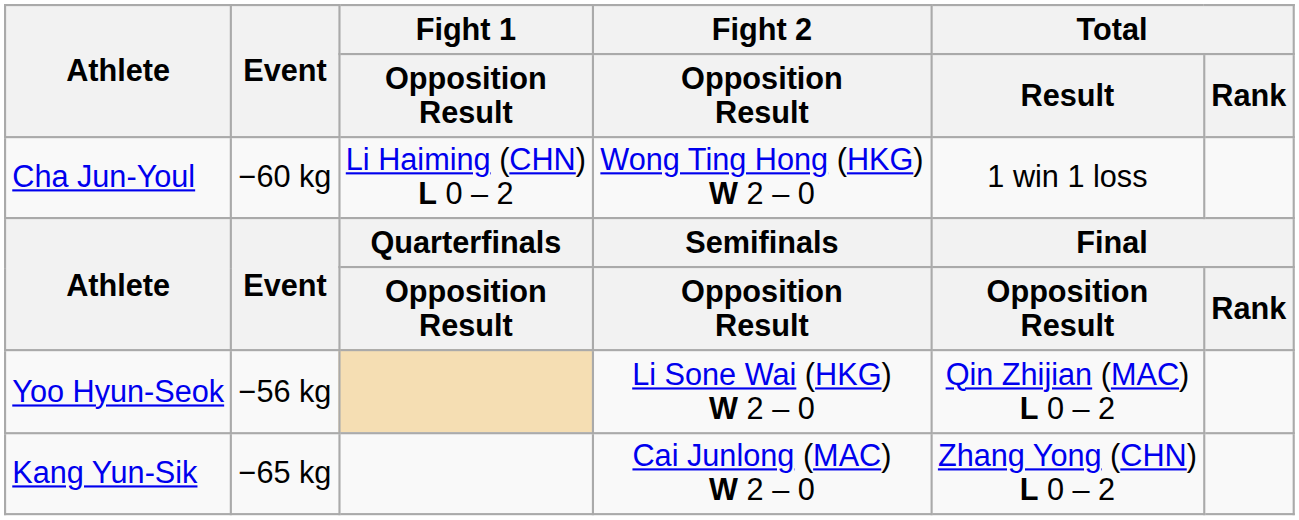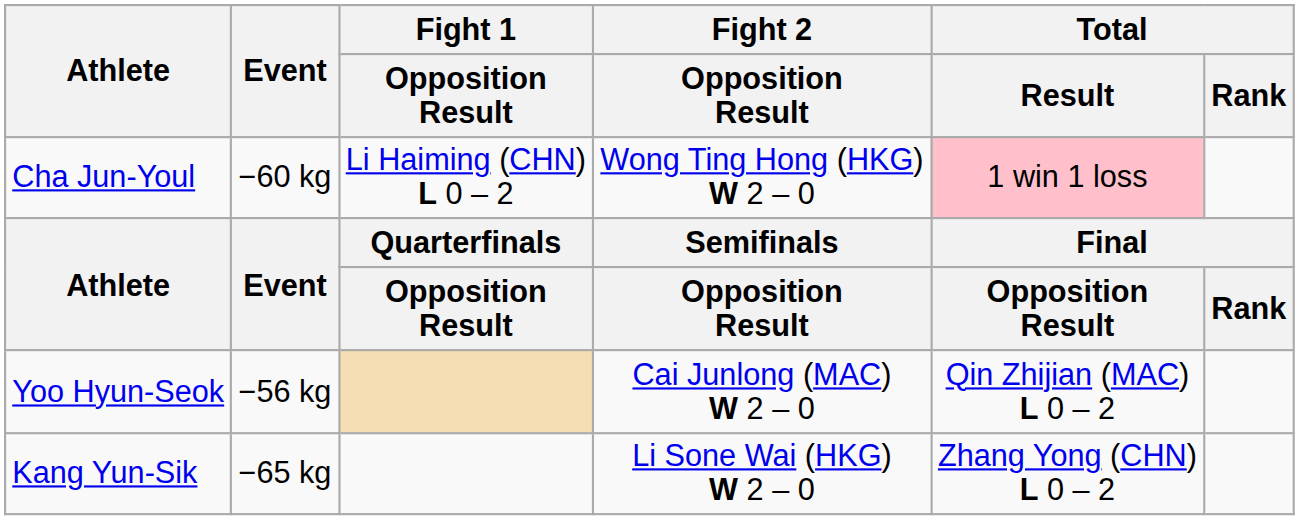 <table class="wikitable" style="font-size:90%">
 <tr>
 <th rowspan="2">Athlete</th>
 <th rowspan="2">Event</th>
 <th>Fight 1</th>
 <th>Fight 2</th>
 <th colspan="2">Total</th>
 </tr>
 <tr>
 <th>Opposition<br>Result</th>
 <th>Opposition<br>Result</th>
 <th>Result</th>
 <th>Rank</th>
 </tr>
 <tr>
 <td><a href='#'>Cha Jun-Youl</a></td>
 <td>−60 kg</td>
 <td align=center> <a href='#'>Li Haiming</a> <span>(<a href='#'>CHN</a>)</span><br><strong>L</strong> 0 – 2</td>
 <td align=center> <a href='#'>Wong Ting Hong</a> <span>(<a href='#'>HKG</a>)</span><br><strong>W</strong> 2 – 0</td>
-<td align=center>1 win 1 loss</td>
+<td align=center style="background: pink;">1 win 1 loss</td>
 <td align=center></td>
 </tr>
 <tr>
 <th rowspan="2">Athlete</th>
 <th rowspan="2">Event</th>
 <th>Quarterfinals</th>
 <th>Semifinals</th>
 <th colspan="2">Final</th>
 </tr>
 <tr>
 <th>Opposition<br>Result</th>
 <th>Opposition<br>Result</th>
 <th>Opposition<br>Result</th>
 <th>Rank</th>
 </tr>
 <tr>
 <td><a href='#'>Yoo Hyun-Seok</a></td>
 <td>−56 kg</td>
 <td bgcolor=wheat></td>
-<td align=center> <a href='#'>Li Sone Wai</a> <span>(<a href='#'>HKG</a>)</span><br><strong>W</strong> 2 – 0</td>
+<td align=center> <a href='#'>Cai Junlong</a> <span>(<a href='#'>MAC</a>)</span><br><strong>W</strong> 2 – 0</td>
 <td align=center> <a href='#'>Qin Zhijian</a> <span>(<a href='#'>MAC</a>)</span><br><strong>L</strong> 0 – 2</td>
 <td align=center></td>
 </tr>
 <tr>
 <td><a href='#'>Kang Yun-Sik</a></td>
 <td>−65 kg</td>
 <td></td>
-<td align=center> <a href='#'>Cai Junlong</a> <span>(<a href='#'>MAC</a>)</span><br><strong>W</strong> 2 – 0</td>
+<td align=center> <a href='#'>Li Sone Wai</a> <span>(<a href='#'>HKG</a>)</span><br><strong>W</strong> 2 – 0</td>
 <td align=center> <a href='#'>Zhang Yong</a> <span>(<a href='#'>CHN</a>)</span><br><strong>L</strong> 0 – 2</td>
 <td align=center></td>
 </tr>
 </table>
